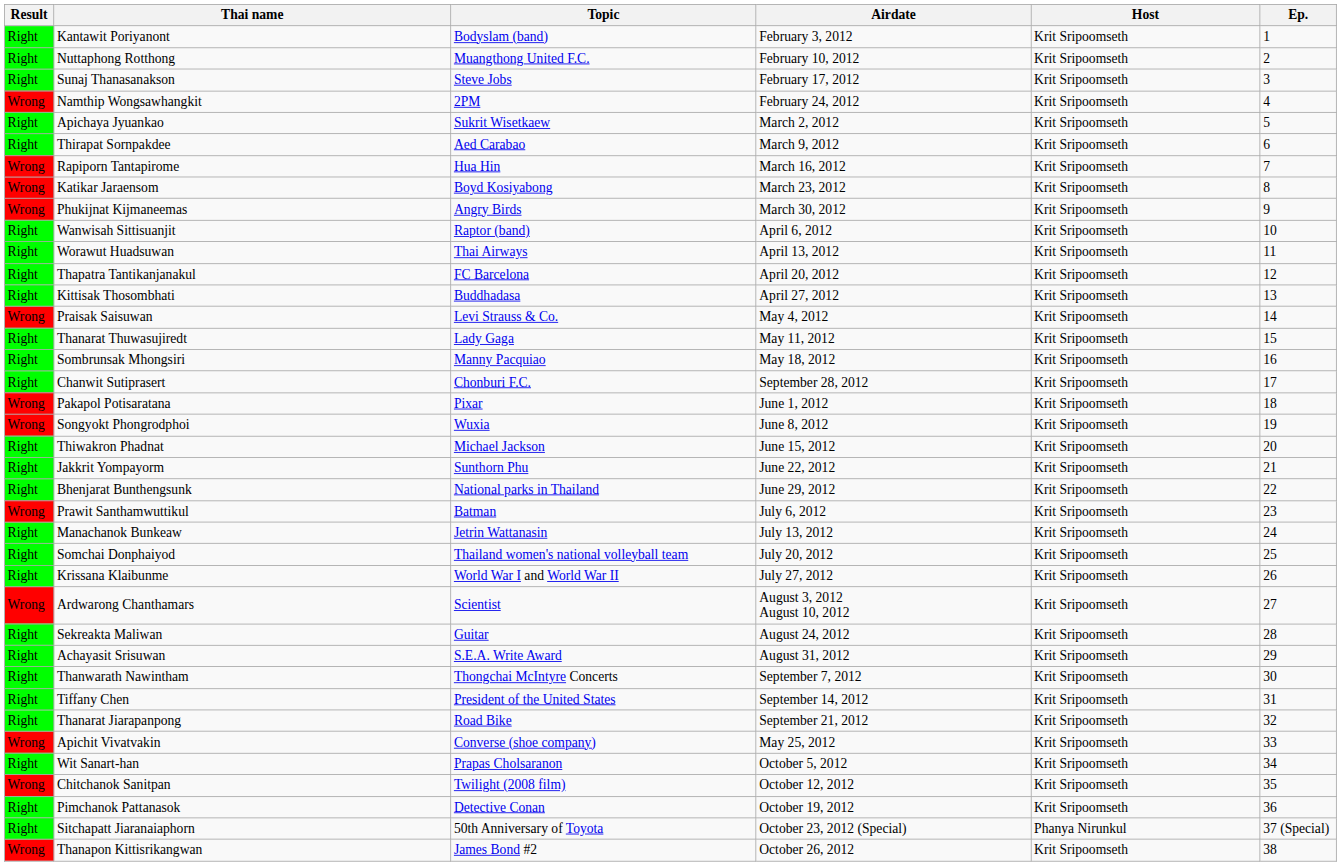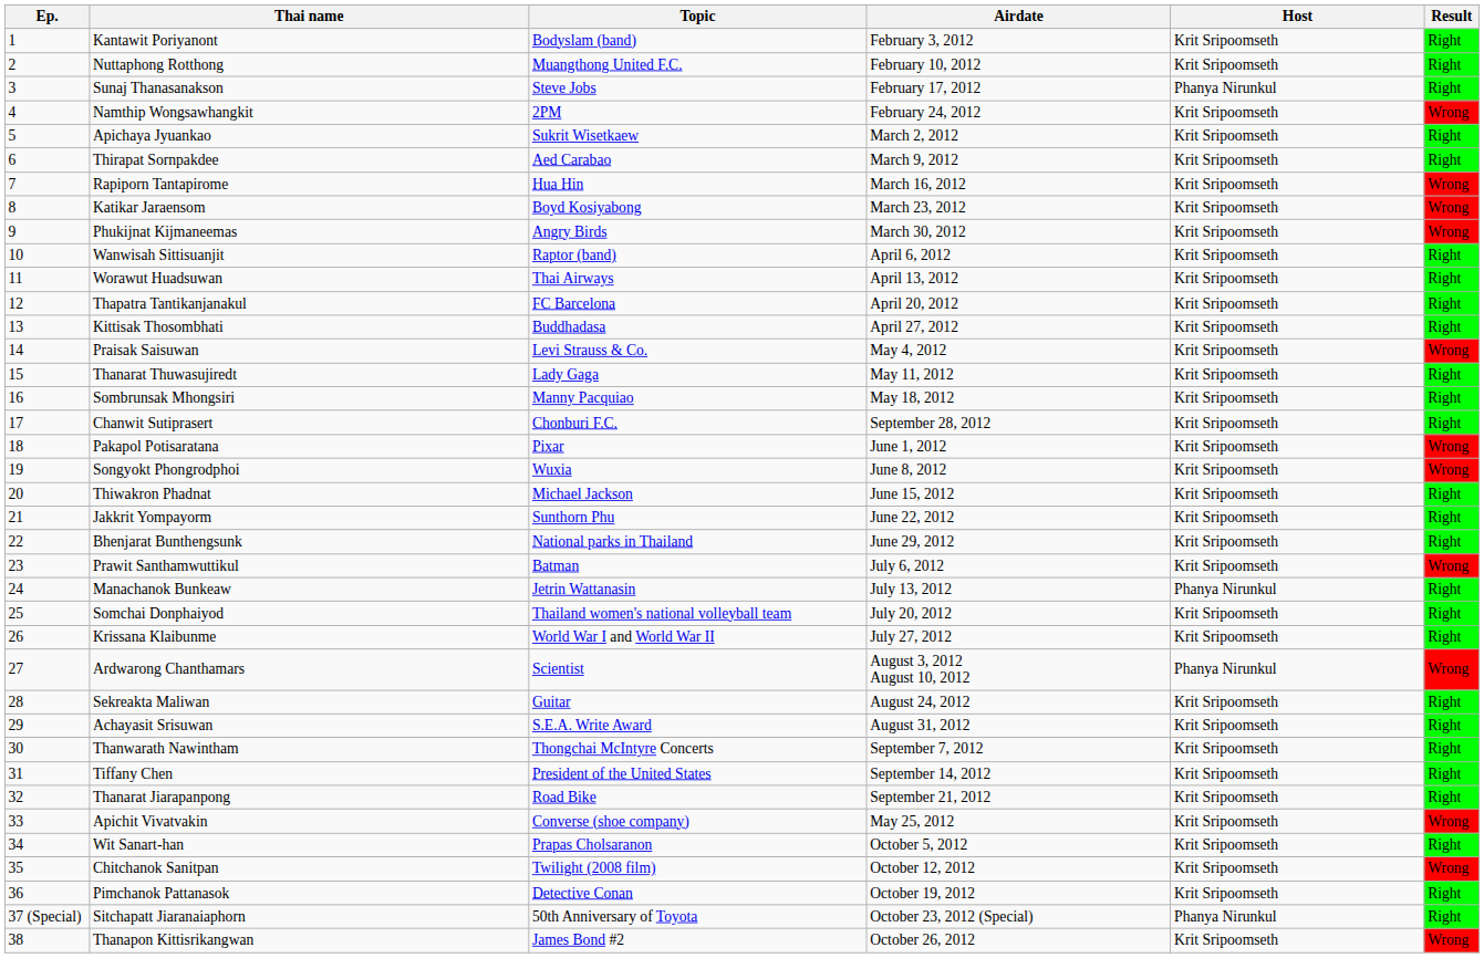 <table class="wikitable sortable" ="font-size:100%; text-align: center; ">
 <tr>
-<th !rowspan=1 width=3%><strong>Result</strong></th>
+<th rowspan=1 width=5%><strong>Ep.</strong></th>
 <th rowspan=1 width=26%><strong>Thai name</strong></th>
 <th rowspan=1 width=20%><strong>Topic</strong></th>
 <th rowspan=1 width=18%><strong>Airdate</strong></th>
 <th rowspan=1 width=15%><strong>Host</strong></th>
-<th rowspan=1 width=5%><strong>Ep.</strong></th>
+<th !rowspan=1 width=3%><strong>Result</strong></th>
 </tr>
 <tr>
-<td style = "background:#00FF00;">Right</td>
+<td>1</td>
 <td>Kantawit Poriyanont</td>
 <td><a href='#'>Bodyslam (band)</a></td>
 <td>February 3, 2012</td>
 <td>Krit Sripoomseth</td>
-<td>1</td>
+<td style = "background:#00FF00;">Right</td>
 </tr>
 <tr>
-<td style = "background:#00FF00;">Right</td>
+<td>2</td>
 <td>Nuttaphong Rotthong</td>
 <td><a href='#'>Muangthong United F.C.</a></td>
 <td>February 10, 2012</td>
 <td>Krit Sripoomseth</td>
-<td>2</td>
+<td style = "background:#00FF00;">Right</td>
 </tr>
 <tr>
-<td style = "background:#00FF00;">Right</td>
+<td>3</td>
 <td>Sunaj Thanasanakson</td>
 <td><a href='#'>Steve Jobs</a></td>
 <td>February 17, 2012</td>
-<td>Krit Sripoomseth</td>
-<td>3</td>
+<td>Phanya Nirunkul</td>
+<td style = "background:#00FF00;">Right</td>
 </tr>
 <tr>
-<td style = "background:#FF0000;">Wrong</td>
+<td>4</td>
 <td>Namthip  Wongsawhangkit</td>
 <td><a href='#'>2PM</a></td>
 <td>February 24, 2012</td>
 <td>Krit Sripoomseth</td>
-<td>4</td>
+<td style = "background:#FF0000;">Wrong</td>
 </tr>
 <tr>
-<td style = "background:#00FF00;">Right</td>
+<td>5</td>
 <td>Apichaya Jyuankao</td>
 <td><a href='#'>Sukrit Wisetkaew</a></td>
 <td>March 2, 2012</td>
 <td>Krit Sripoomseth</td>
-<td>5</td>
+<td style = "background:#00FF00;">Right</td>
 </tr>
 <tr>
-<td style = "background:#00FF00;">Right</td>
+<td>6</td>
 <td>Thirapat Sornpakdee</td>
 <td><a href='#'>Aed Carabao</a></td>
 <td>March 9, 2012</td>
 <td>Krit Sripoomseth</td>
-<td>6</td>
+<td style = "background:#00FF00;">Right</td>
 </tr>
 <tr>
-<td style = "background:#FF0000;">Wrong</td>
+<td>7</td>
 <td>Rapiporn Tantapirome</td>
 <td><a href='#'>Hua Hin</a></td>
 <td>March 16, 2012</td>
 <td>Krit Sripoomseth</td>
-<td>7</td>
+<td style = "background:#FF0000;">Wrong</td>
 </tr>
 <tr>
-<td style = "background:#FF0000;">Wrong</td>
+<td>8</td>
 <td>Katikar  Jaraensom</td>
 <td><a href='#'>Boyd Kosiyabong</a></td>
 <td>March 23, 2012</td>
 <td>Krit Sripoomseth</td>
-<td>8</td>
+<td style = "background:#FF0000;">Wrong</td>
 </tr>
 <tr>
-<td style = "background:#FF0000;">Wrong</td>
+<td>9</td>
 <td>Phukijnat Kijmaneemas</td>
 <td><a href='#'>Angry Birds</a></td>
 <td>March 30, 2012</td>
 <td>Krit Sripoomseth</td>
-<td>9</td>
+<td style = "background:#FF0000;">Wrong</td>
 </tr>
 <tr>
-<td style = "background:#00FF00;">Right</td>
+<td>10</td>
 <td>Wanwisah Sittisuanjit</td>
 <td><a href='#'>Raptor (band)</a></td>
 <td>April 6, 2012</td>
 <td>Krit Sripoomseth</td>
-<td>10</td>
+<td style = "background:#00FF00;">Right</td>
 </tr>
 <tr>
-<td style = "background:#00FF00;">Right</td>
+<td>11</td>
 <td>Worawut Huadsuwan</td>
 <td><a href='#'>Thai Airways</a></td>
 <td>April 13, 2012</td>
 <td>Krit Sripoomseth</td>
-<td>11</td>
+<td style = "background:#00FF00;">Right</td>
 </tr>
 <tr>
-<td style = "background:#00FF00;">Right</td>
+<td>12</td>
 <td>Thapatra Tantikanjanakul</td>
 <td><a href='#'>FC Barcelona</a></td>
 <td>April 20, 2012</td>
 <td>Krit Sripoomseth</td>
-<td>12</td>
+<td style = "background:#00FF00;">Right</td>
 </tr>
 <tr>
-<td style = "background:#00FF00;">Right</td>
+<td>13</td>
 <td>Kittisak Thosombhati</td>
 <td><a href='#'>Buddhadasa</a></td>
 <td>April 27, 2012</td>
 <td>Krit Sripoomseth</td>
-<td>13</td>
+<td style = "background:#00FF00;">Right</td>
 </tr>
 <tr>
-<td style = "background:#FF0000;">Wrong</td>
+<td>14</td>
 <td>Praisak Saisuwan</td>
 <td><a href='#'>Levi Strauss & Co.</a></td>
 <td>May 4, 2012</td>
 <td>Krit Sripoomseth</td>
-<td>14</td>
+<td style = "background:#FF0000;">Wrong</td>
 </tr>
 <tr>
-<td style = "background:#00FF00;">Right</td>
+<td>15</td>
 <td>Thanarat Thuwasujiredt</td>
 <td><a href='#'>Lady Gaga</a></td>
 <td>May 11, 2012</td>
 <td>Krit Sripoomseth</td>
-<td>15</td>
+<td style = "background:#00FF00;">Right</td>
 </tr>
 <tr>
-<td style = "background:#00FF00;">Right</td>
+<td>16</td>
 <td>Sombrunsak Mhongsiri</td>
 <td><a href='#'>Manny Pacquiao</a></td>
 <td>May 18, 2012</td>
 <td>Krit Sripoomseth</td>
-<td>16</td>
+<td style = "background:#00FF00;">Right</td>
 </tr>
 <tr>
-<td style = "background:#00FF00;">Right</td>
+<td>17</td>
 <td>Chanwit Sutiprasert</td>
 <td><a href='#'>Chonburi F.C.</a></td>
 <td>September 28, 2012</td>
 <td>Krit Sripoomseth</td>
-<td>17</td>
+<td style = "background:#00FF00;">Right</td>
 </tr>
 <tr>
-<td style = "background:#FF0000;">Wrong</td>
+<td>18</td>
 <td>Pakapol Potisaratana</td>
 <td><a href='#'>Pixar</a></td>
 <td>June 1, 2012</td>
 <td>Krit Sripoomseth</td>
-<td>18</td>
+<td style = "background:#FF0000;">Wrong</td>
 </tr>
 <tr>
-<td style = "background:#FF0000;">Wrong</td>
+<td>19</td>
 <td>Songyokt Phongrodphoi</td>
 <td><a href='#'>Wuxia</a></td>
 <td>June 8, 2012</td>
 <td>Krit Sripoomseth</td>
-<td>19</td>
+<td style = "background:#FF0000;">Wrong</td>
 </tr>
 <tr>
-<td style = "background:#00FF00;">Right</td>
+<td>20</td>
 <td>Thiwakron Phadnat</td>
 <td><a href='#'>Michael Jackson</a></td>
 <td>June 15, 2012</td>
 <td>Krit Sripoomseth</td>
-<td>20</td>
+<td style = "background:#00FF00;">Right</td>
 </tr>
 <tr>
-<td style = "background:#00FF00;">Right</td>
+<td>21</td>
 <td>Jakkrit Yompayorm</td>
 <td><a href='#'>Sunthorn Phu</a></td>
 <td>June 22, 2012</td>
 <td>Krit Sripoomseth</td>
-<td>21</td>
+<td style = "background:#00FF00;">Right</td>
 </tr>
 <tr>
-<td style = "background:#00FF00;">Right</td>
+<td>22</td>
 <td>Bhenjarat Bunthengsunk</td>
 <td><a href='#'>National parks in Thailand</a></td>
 <td>June 29, 2012</td>
 <td>Krit Sripoomseth</td>
-<td>22</td>
+<td style = "background:#00FF00;">Right</td>
 </tr>
 <tr>
-<td style = "background:#FF0000;">Wrong</td>
+<td>23</td>
 <td>Prawit Santhamwuttikul</td>
 <td><a href='#'>Batman</a></td>
 <td>July 6, 2012</td>
 <td>Krit Sripoomseth</td>
-<td>23</td>
+<td style = "background:#FF0000;">Wrong</td>
 </tr>
 <tr>
-<td style = "background:#00FF00;">Right</td>
+<td>24</td>
 <td>Manachanok Bunkeaw</td>
 <td><a href='#'>Jetrin Wattanasin</a></td>
 <td>July 13, 2012</td>
-<td>Krit Sripoomseth</td>
-<td>24</td>
+<td>Phanya Nirunkul</td>
+<td style = "background:#00FF00;">Right</td>
 </tr>
 <tr>
-<td style = "background:#00FF00;">Right</td>
+<td>25</td>
 <td>Somchai Donphaiyod</td>
 <td><a href='#'>Thailand women's national volleyball team</a></td>
 <td>July 20, 2012</td>
 <td>Krit Sripoomseth</td>
-<td>25</td>
+<td style = "background:#00FF00;">Right</td>
 </tr>
 <tr>
-<td style = "background:#00FF00;">Right</td>
+<td>26</td>
 <td>Krissana Klaibunme</td>
 <td><a href='#'>World War I</a> and <a href='#'>World War II</a></td>
 <td>July 27, 2012</td>
 <td>Krit Sripoomseth</td>
-<td>26</td>
+<td style = "background:#00FF00;">Right</td>
 </tr>
 <tr>
-<td style = "background:#FF0000;">Wrong</td>
+<td>27</td>
 <td>Ardwarong Chanthamars</td>
 <td><a href='#'>Scientist</a></td>
 <td>August 3, 2012<br>August 10, 2012</td>
-<td>Krit Sripoomseth</td>
-<td>27</td>
+<td>Phanya Nirunkul</td>
+<td style = "background:#FF0000;">Wrong</td>
 </tr>
 <tr>
-<td style = "background:#00FF00;">Right</td>
+<td>28</td>
 <td>Sekreakta Maliwan</td>
 <td><a href='#'>Guitar</a></td>
 <td>August 24, 2012</td>
 <td>Krit Sripoomseth</td>
-<td>28</td>
+<td style = "background:#00FF00;">Right</td>
 </tr>
 <tr>
-<td style = "background:#00FF00;">Right</td>
+<td>29</td>
 <td>Achayasit Srisuwan</td>
 <td><a href='#'>S.E.A. Write Award</a></td>
 <td>August 31, 2012</td>
 <td>Krit Sripoomseth</td>
-<td>29</td>
+<td style = "background:#00FF00;">Right</td>
 </tr>
 <tr>
-<td style = "background:#00FF00;">Right</td>
+<td>30</td>
 <td>Thanwarath Nawintham</td>
 <td><a href='#'>Thongchai McIntyre</a> Concerts</td>
 <td>September 7, 2012</td>
 <td>Krit Sripoomseth</td>
-<td>30</td>
+<td style = "background:#00FF00;">Right</td>
 </tr>
 <tr>
-<td style = "background:#00FF00;">Right</td>
+<td>31</td>
 <td>Tiffany Chen</td>
 <td><a href='#'>President of the United States</a></td>
 <td>September 14, 2012</td>
 <td>Krit Sripoomseth</td>
-<td>31</td>
+<td style = "background:#00FF00;">Right</td>
 </tr>
 <tr>
-<td style = "background:#00FF00;">Right</td>
+<td>32</td>
 <td>Thanarat Jiarapanpong</td>
 <td><a href='#'>Road Bike</a></td>
 <td>September 21, 2012</td>
 <td>Krit Sripoomseth</td>
-<td>32</td>
+<td style = "background:#00FF00;">Right</td>
 </tr>
 <tr>
-<td style = "background:#FF0000;">Wrong</td>
+<td>33</td>
 <td>Apichit Vivatvakin</td>
 <td><a href='#'>Converse (shoe company)</a></td>
 <td>May 25, 2012</td>
 <td>Krit Sripoomseth</td>
-<td>33</td>
+<td style = "background:#FF0000;">Wrong</td>
 </tr>
 <tr>
-<td style = "background:#00FF00;">Right</td>
+<td>34</td>
 <td>Wit Sanart-han</td>
 <td><a href='#'>Prapas Cholsaranon</a></td>
 <td>October 5, 2012</td>
 <td>Krit Sripoomseth</td>
-<td>34</td>
+<td style = "background:#00FF00;">Right</td>
 </tr>
 <tr>
-<td style = "background:#FF0000;">Wrong</td>
+<td>35</td>
 <td>Chitchanok Sanitpan</td>
 <td><a href='#'>Twilight (2008 film)</a></td>
 <td>October 12, 2012</td>
 <td>Krit Sripoomseth</td>
-<td>35</td>
+<td style = "background:#FF0000;">Wrong</td>
 </tr>
 <tr>
-<td style = "background:#00FF00;">Right</td>
+<td>36</td>
 <td>Pimchanok Pattanasok</td>
 <td><a href='#'>Detective Conan</a></td>
 <td>October 19, 2012</td>
 <td>Krit Sripoomseth</td>
-<td>36</td>
+<td style = "background:#00FF00;">Right</td>
 </tr>
 <tr>
-<td style = "background:#00FF00;">Right</td>
+<td>37 (Special)</td>
 <td>Sitchapatt Jiaranaiaphorn</td>
 <td>50th Anniversary of <a href='#'>Toyota</a></td>
 <td>October 23, 2012 (Special)</td>
 <td>Phanya Nirunkul</td>
-<td>37 (Special)</td>
+<td style = "background:#00FF00;">Right</td>
 </tr>
 <tr>
-<td style = "background:#FF0000;">Wrong</td>
+<td>38</td>
 <td>Thanapon Kittisrikangwan</td>
 <td><a href='#'>James Bond</a> #2</td>
 <td>October 26, 2012</td>
 <td>Krit Sripoomseth</td>
-<td>38</td>
+<td style = "background:#FF0000;">Wrong</td>
 </tr>
 </table>
